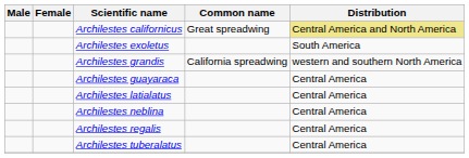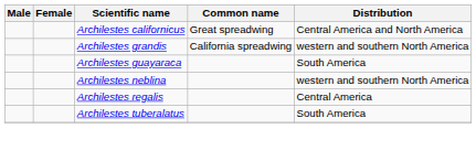 <table class="wikitable">
 <tr>
 <th>Male</th>
 <th>Female</th>
 <th>Scientific name</th>
 <th>Common name</th>
 <th>Distribution</th>
 </tr>
 <tr>
 <td></td>
 <td></td>
 <td><em><a href='#'>Archilestes californicus</a></em> </td>
 <td>Great spreadwing</td>
-<td style="background: khaki;">Central America and North America</td>
-</tr>
-<tr>
-<td></td>
-<td></td>
-<td><em><a href='#'>Archilestes exoletus</a></em> </td>
-<td></td>
-<td>South America</td>
+<td>Central America and North America</td>
 </tr>
 <tr>
 <td></td>
 <td></td>
 <td><em><a href='#'>Archilestes grandis</a></em> </td>
 <td>California spreadwing</td>
 <td>western and southern North America</td>
 </tr>
 <tr>
 <td></td>
 <td></td>
 <td><em><a href='#'>Archilestes guayaraca</a></em> </td>
 <td></td>
-<td>Central America</td>
-</tr>
-<tr>
-<td></td>
-<td></td>
-<td><em><a href='#'>Archilestes latialatus</a></em> </td>
-<td></td>
-<td>Central America</td>
+<td>South America</td>
 </tr>
 <tr>
 <td></td>
 <td></td>
 <td><em><a href='#'>Archilestes neblina</a></em> </td>
 <td></td>
-<td>Central America</td>
+<td>western and southern North America</td>
 </tr>
 <tr>
 <td></td>
 <td></td>
 <td><em><a href='#'>Archilestes regalis</a></em> </td>
 <td></td>
 <td>Central America</td>
 </tr>
 <tr>
 <td></td>
 <td></td>
 <td><em><a href='#'>Archilestes tuberalatus</a></em> </td>
 <td></td>
-<td>Central America</td>
+<td>South America</td>
 </tr>
 <tr>
 </tr>
 </table>
